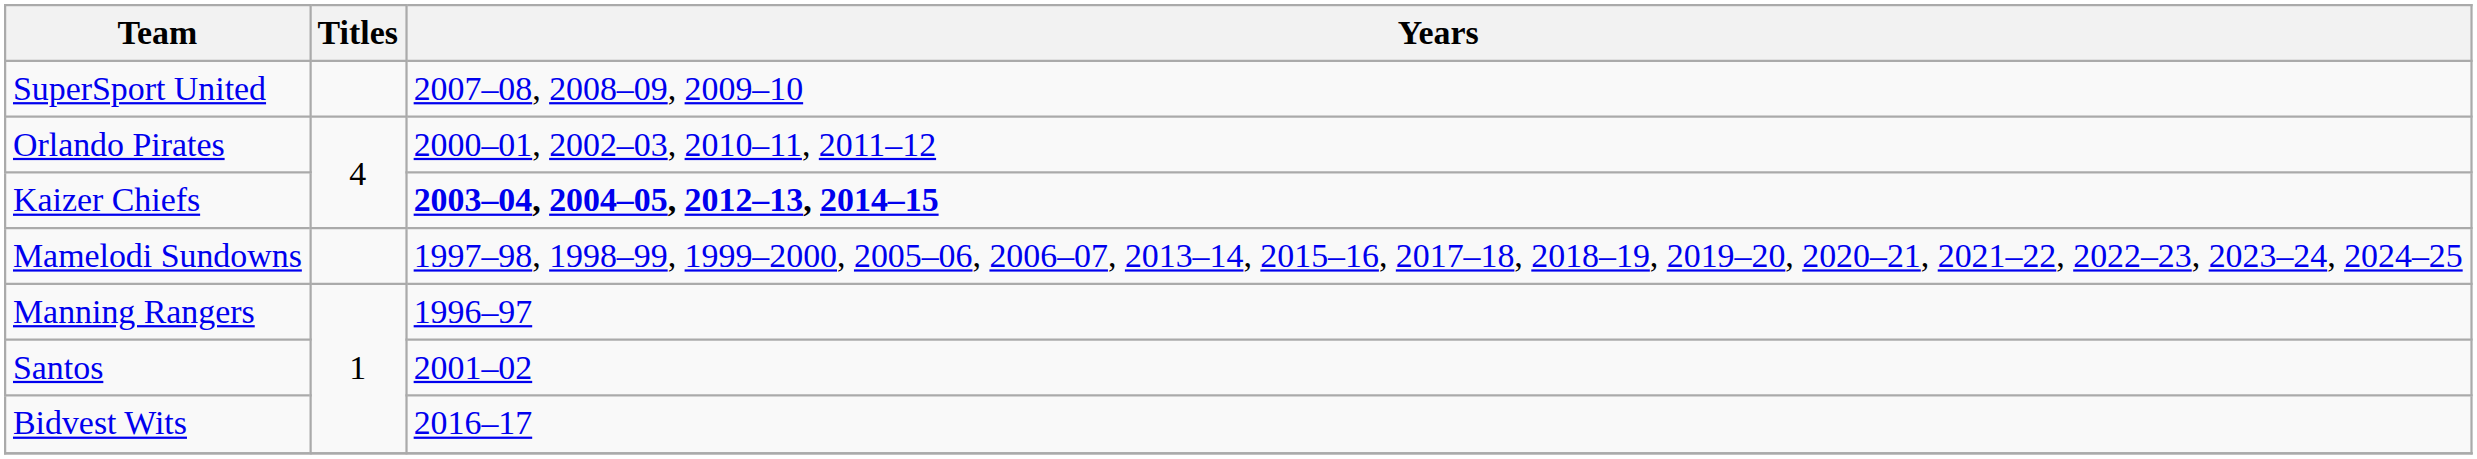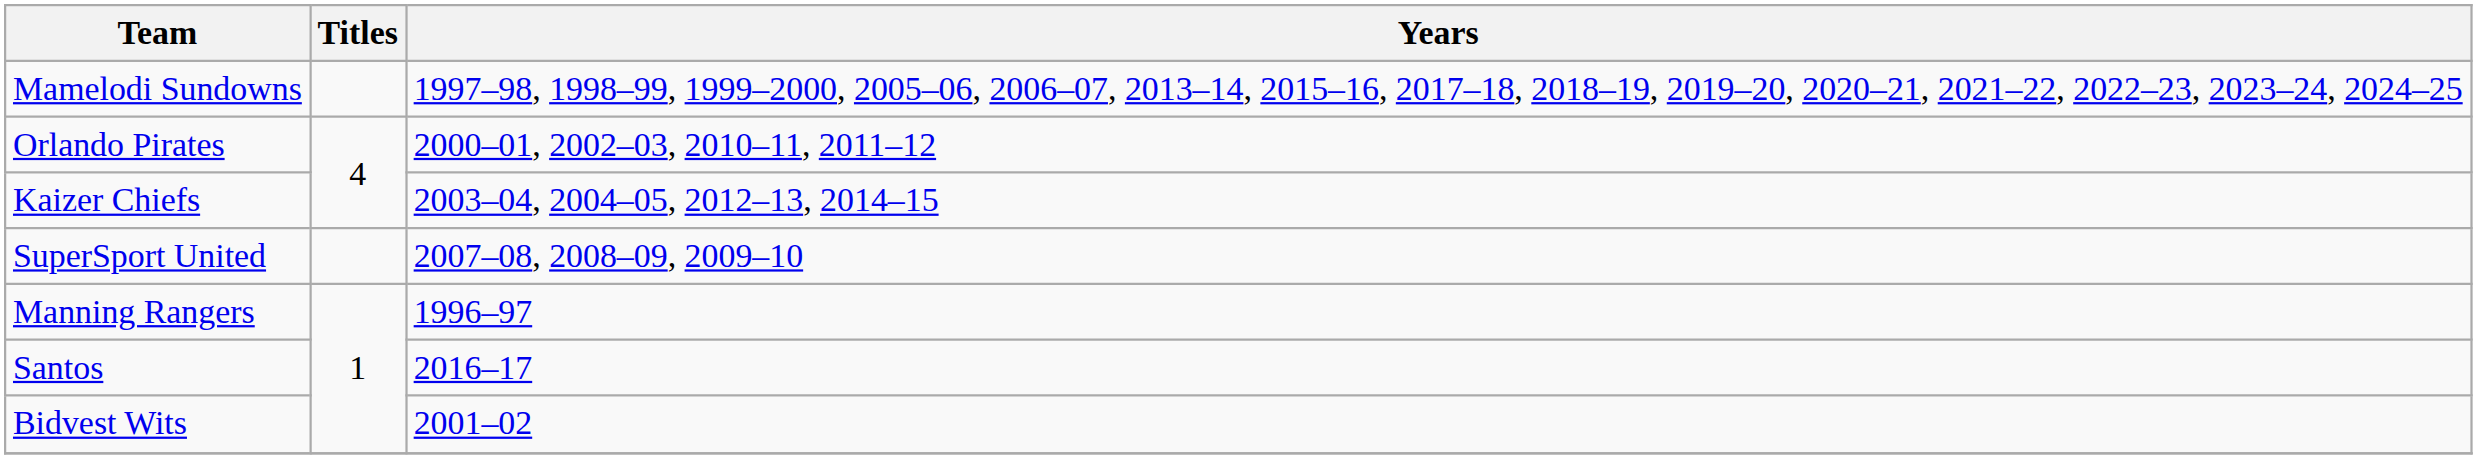 <table class="wikitable sortable" style="text-align: left; font-size:95%;">
 <tr>
 <th>Team</th>
 <th>Titles</th>
 <th>Years</th>
 </tr>
 <tr>
-<td><a href='#'>SuperSport United</a></td>
+<td><a href='#'>Mamelodi Sundowns</a></td>
 <td></td>
-<td><a href='#'>2007–08</a>, <a href='#'>2008–09</a>, <a href='#'>2009–10</a></td>
+<td><a href='#'>1997–98</a>, <a href='#'>1998–99</a>, <a href='#'>1999–2000</a>, <a href='#'>2005–06</a>, <a href='#'>2006–07</a>, <a href='#'>2013–14</a>, <a href='#'>2015–16</a>, <a href='#'>2017–18</a>, <a href='#'>2018–19</a>, <a href='#'>2019–20</a>, <a href='#'>2020–21</a>, <a href='#'>2021–22</a>, <a href='#'>2022–23</a>, <a href='#'>2023–24</a>, <a href='#'>2024–25</a></td>
 </tr>
 <tr>
 <td><a href='#'>Orlando Pirates</a></td>
 <td rowspan=2 style="text-align:center;">4</td>
 <td><a href='#'>2000–01</a>, <a href='#'>2002–03</a>, <a href='#'>2010–11</a>, <a href='#'>2011–12</a></td>
 </tr>
 <tr>
 <td><a href='#'>Kaizer Chiefs</a></td>
-<td><strong><a href='#'>2003–04</a>, <a href='#'>2004–05</a>, <a href='#'>2012–13</a>, <a href='#'>2014–15</a></strong></td>
+<td><a href='#'>2003–04</a>, <a href='#'>2004–05</a>, <a href='#'>2012–13</a>, <a href='#'>2014–15</a></td>
 </tr>
 <tr>
-<td><a href='#'>Mamelodi Sundowns</a></td>
+<td><a href='#'>SuperSport United</a></td>
 <td></td>
-<td><a href='#'>1997–98</a>, <a href='#'>1998–99</a>, <a href='#'>1999–2000</a>, <a href='#'>2005–06</a>, <a href='#'>2006–07</a>, <a href='#'>2013–14</a>, <a href='#'>2015–16</a>, <a href='#'>2017–18</a>, <a href='#'>2018–19</a>, <a href='#'>2019–20</a>, <a href='#'>2020–21</a>, <a href='#'>2021–22</a>, <a href='#'>2022–23</a>, <a href='#'>2023–24</a>, <a href='#'>2024–25</a></td>
+<td><a href='#'>2007–08</a>, <a href='#'>2008–09</a>, <a href='#'>2009–10</a></td>
 </tr>
 <tr>
 <td><a href='#'>Manning Rangers</a></td>
 <td rowspan=3 style="text-align:center;">1</td>
 <td><a href='#'>1996–97</a></td>
 </tr>
 <tr>
 <td><a href='#'>Santos</a></td>
-<td><a href='#'>2001–02</a></td>
+<td><a href='#'>2016–17</a></td>
 </tr>
 <tr>
 <td><a href='#'>Bidvest Wits</a></td>
-<td><a href='#'>2016–17</a></td>
+<td><a href='#'>2001–02</a></td>
 </tr>
 <tr>
 </tr>
 </table>
